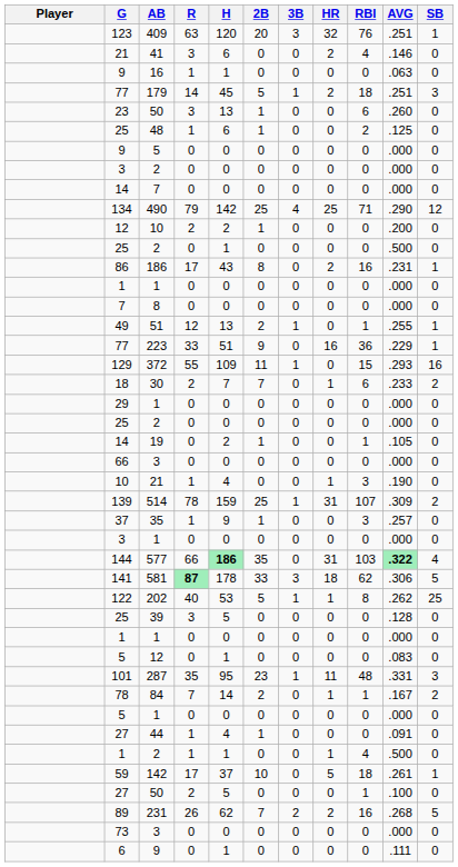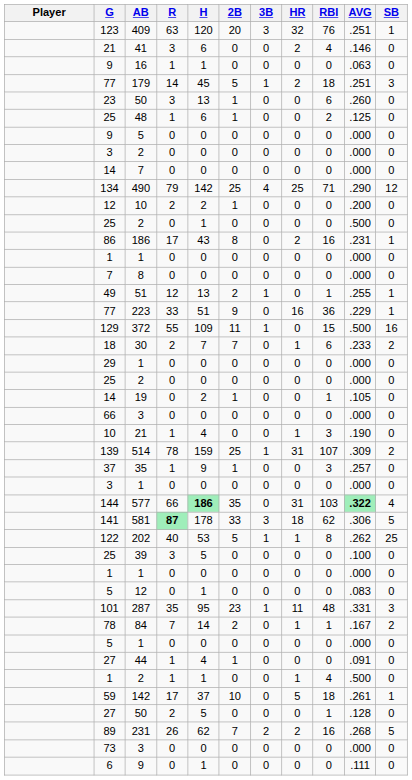 <table class="wikitable sortable" style="text-align:center;">
 <tr>
 <th bgcolor="#DDDDFF" width="20%">Player</th>
 <th bgcolor="#DDDDFF" width="7%"><a href='#'>G</a></th>
 <th bgcolor="#DDDDFF" width="7%"><a href='#'>AB</a></th>
 <th bgcolor="#DDDDFF" width="7%"><a href='#'>R</a></th>
 <th bgcolor="#DDDDFF" width="7%"><a href='#'>H</a></th>
 <th bgcolor="#DDDDFF" width="7%"><a href='#'>2B</a></th>
 <th bgcolor="#DDDDFF" width="7%"><a href='#'>3B</a></th>
 <th bgcolor="#DDDDFF" width="7%"><a href='#'>HR</a></th>
 <th bgcolor="#DDDDFF" width="7%"><a href='#'>RBI</a></th>
 <th bgcolor="#DDDDFF" width="7%"><a href='#'>AVG</a></th>
 <th bgcolor="#DDDDFF" width="7%"><a href='#'>SB</a></th>
 </tr>
 <tr>
 <td></td>
 <td>123</td>
 <td>409</td>
 <td>63</td>
 <td>120</td>
 <td>20</td>
 <td>3</td>
 <td>32</td>
 <td>76</td>
 <td>.251</td>
 <td>1</td>
 </tr>
 <tr>
 <td></td>
 <td>21</td>
 <td>41</td>
 <td>3</td>
 <td>6</td>
 <td>0</td>
 <td>0</td>
 <td>2</td>
 <td>4</td>
 <td>.146</td>
 <td>0</td>
 </tr>
 <tr>
 <td></td>
 <td>9</td>
 <td>16</td>
 <td>1</td>
 <td>1</td>
 <td>0</td>
 <td>0</td>
 <td>0</td>
 <td>0</td>
 <td>.063</td>
 <td>0</td>
 </tr>
 <tr>
 <td></td>
 <td>77</td>
 <td>179</td>
 <td>14</td>
 <td>45</td>
 <td>5</td>
 <td>1</td>
 <td>2</td>
 <td>18</td>
 <td>.251</td>
 <td>3</td>
 </tr>
 <tr>
 <td></td>
 <td>23</td>
 <td>50</td>
 <td>3</td>
 <td>13</td>
 <td>1</td>
 <td>0</td>
 <td>0</td>
 <td>6</td>
 <td>.260</td>
 <td>0</td>
 </tr>
 <tr>
 <td></td>
 <td>25</td>
 <td>48</td>
 <td>1</td>
 <td>6</td>
 <td>1</td>
 <td>0</td>
 <td>0</td>
 <td>2</td>
 <td>.125</td>
 <td>0</td>
 </tr>
 <tr>
 <td></td>
 <td>9</td>
 <td>5</td>
 <td>0</td>
 <td>0</td>
 <td>0</td>
 <td>0</td>
 <td>0</td>
 <td>0</td>
 <td>.000</td>
 <td>0</td>
 </tr>
 <tr>
 <td></td>
 <td>3</td>
 <td>2</td>
 <td>0</td>
 <td>0</td>
 <td>0</td>
 <td>0</td>
 <td>0</td>
 <td>0</td>
 <td>.000</td>
 <td>0</td>
 </tr>
 <tr>
 <td></td>
 <td>14</td>
 <td>7</td>
 <td>0</td>
 <td>0</td>
 <td>0</td>
 <td>0</td>
 <td>0</td>
 <td>0</td>
 <td>.000</td>
 <td>0</td>
 </tr>
 <tr>
 <td></td>
 <td>134</td>
 <td>490</td>
 <td>79</td>
 <td>142</td>
 <td>25</td>
 <td>4</td>
 <td>25</td>
 <td>71</td>
 <td>.290</td>
 <td>12</td>
 </tr>
 <tr>
 <td></td>
 <td>12</td>
 <td>10</td>
 <td>2</td>
 <td>2</td>
 <td>1</td>
 <td>0</td>
 <td>0</td>
 <td>0</td>
 <td>.200</td>
 <td>0</td>
 </tr>
 <tr>
 <td></td>
 <td>25</td>
 <td>2</td>
 <td>0</td>
 <td>1</td>
 <td>0</td>
 <td>0</td>
 <td>0</td>
 <td>0</td>
 <td>.500</td>
 <td>0</td>
 </tr>
 <tr>
 <td></td>
 <td>86</td>
 <td>186</td>
 <td>17</td>
 <td>43</td>
 <td>8</td>
 <td>0</td>
 <td>2</td>
 <td>16</td>
 <td>.231</td>
 <td>1</td>
 </tr>
 <tr>
 <td></td>
 <td>1</td>
 <td>1</td>
 <td>0</td>
 <td>0</td>
 <td>0</td>
 <td>0</td>
 <td>0</td>
 <td>0</td>
 <td>.000</td>
 <td>0</td>
 </tr>
 <tr>
 <td></td>
 <td>7</td>
 <td>8</td>
 <td>0</td>
 <td>0</td>
 <td>0</td>
 <td>0</td>
 <td>0</td>
 <td>0</td>
 <td>.000</td>
 <td>0</td>
 </tr>
 <tr>
 <td></td>
 <td>49</td>
 <td>51</td>
 <td>12</td>
 <td>13</td>
 <td>2</td>
 <td>1</td>
 <td>0</td>
 <td>1</td>
 <td>.255</td>
 <td>1</td>
 </tr>
 <tr>
 <td></td>
 <td>77</td>
 <td>223</td>
 <td>33</td>
 <td>51</td>
 <td>9</td>
 <td>0</td>
 <td>16</td>
 <td>36</td>
 <td>.229</td>
 <td>1</td>
 </tr>
 <tr>
 <td></td>
 <td>129</td>
 <td>372</td>
 <td>55</td>
 <td>109</td>
 <td>11</td>
 <td>1</td>
 <td>0</td>
 <td>15</td>
-<td>.293</td>
+<td>.500</td>
 <td>16</td>
 </tr>
 <tr>
 <td></td>
 <td>18</td>
 <td>30</td>
 <td>2</td>
 <td>7</td>
 <td>7</td>
 <td>0</td>
 <td>1</td>
 <td>6</td>
 <td>.233</td>
 <td>2</td>
 </tr>
 <tr>
 <td></td>
 <td>29</td>
 <td>1</td>
 <td>0</td>
 <td>0</td>
 <td>0</td>
 <td>0</td>
 <td>0</td>
 <td>0</td>
 <td>.000</td>
 <td>0</td>
 </tr>
 <tr>
 <td></td>
 <td>25</td>
 <td>2</td>
 <td>0</td>
 <td>0</td>
 <td>0</td>
 <td>0</td>
 <td>0</td>
 <td>0</td>
 <td>.000</td>
 <td>0</td>
 </tr>
 <tr>
 <td></td>
 <td>14</td>
 <td>19</td>
 <td>0</td>
 <td>2</td>
 <td>1</td>
 <td>0</td>
 <td>0</td>
 <td>1</td>
 <td>.105</td>
 <td>0</td>
 </tr>
 <tr>
 <td></td>
 <td>66</td>
 <td>3</td>
 <td>0</td>
 <td>0</td>
 <td>0</td>
 <td>0</td>
 <td>0</td>
 <td>0</td>
 <td>.000</td>
 <td>0</td>
 </tr>
 <tr>
 <td></td>
 <td>10</td>
 <td>21</td>
 <td>1</td>
 <td>4</td>
 <td>0</td>
 <td>0</td>
 <td>1</td>
 <td>3</td>
 <td>.190</td>
 <td>0</td>
 </tr>
 <tr>
 <td></td>
 <td>139</td>
 <td>514</td>
 <td>78</td>
 <td>159</td>
 <td>25</td>
 <td>1</td>
 <td>31</td>
 <td>107</td>
 <td>.309</td>
 <td>2</td>
 </tr>
 <tr>
 <td></td>
 <td>37</td>
 <td>35</td>
 <td>1</td>
 <td>9</td>
 <td>1</td>
 <td>0</td>
 <td>0</td>
 <td>3</td>
 <td>.257</td>
 <td>0</td>
 </tr>
 <tr>
 <td></td>
 <td>3</td>
 <td>1</td>
 <td>0</td>
 <td>0</td>
 <td>0</td>
 <td>0</td>
 <td>0</td>
 <td>0</td>
 <td>.000</td>
 <td>0</td>
 </tr>
 <tr>
 <td></td>
 <td>144</td>
 <td>577</td>
 <td>66</td>
 <td bgcolor="#9feeba"><strong>186</strong></td>
 <td>35</td>
 <td>0</td>
 <td>31</td>
 <td>103</td>
 <td bgcolor="#9feeba"><strong>.322</strong></td>
 <td>4</td>
 </tr>
 <tr>
 <td></td>
 <td>141</td>
 <td>581</td>
 <td bgcolor="#9feeba"><strong>87</strong></td>
 <td>178</td>
 <td>33</td>
 <td>3</td>
 <td>18</td>
 <td>62</td>
 <td>.306</td>
 <td>5</td>
 </tr>
 <tr>
 <td></td>
 <td>122</td>
 <td>202</td>
 <td>40</td>
 <td>53</td>
 <td>5</td>
 <td>1</td>
 <td>1</td>
 <td>8</td>
 <td>.262</td>
 <td>25</td>
 </tr>
 <tr>
 <td></td>
 <td>25</td>
 <td>39</td>
 <td>3</td>
 <td>5</td>
 <td>0</td>
 <td>0</td>
 <td>0</td>
 <td>0</td>
-<td>.128</td>
+<td>.100</td>
 <td>0</td>
 </tr>
 <tr>
 <td></td>
 <td>1</td>
 <td>1</td>
 <td>0</td>
 <td>0</td>
 <td>0</td>
 <td>0</td>
 <td>0</td>
 <td>0</td>
 <td>.000</td>
 <td>0</td>
 </tr>
 <tr>
 <td></td>
 <td>5</td>
 <td>12</td>
 <td>0</td>
 <td>1</td>
 <td>0</td>
 <td>0</td>
 <td>0</td>
 <td>0</td>
 <td>.083</td>
 <td>0</td>
 </tr>
 <tr>
 <td></td>
 <td>101</td>
 <td>287</td>
 <td>35</td>
 <td>95</td>
 <td>23</td>
 <td>1</td>
 <td>11</td>
 <td>48</td>
 <td>.331</td>
 <td>3</td>
 </tr>
 <tr>
 <td></td>
 <td>78</td>
 <td>84</td>
 <td>7</td>
 <td>14</td>
 <td>2</td>
 <td>0</td>
 <td>1</td>
 <td>1</td>
 <td>.167</td>
 <td>2</td>
 </tr>
 <tr>
 <td></td>
 <td>5</td>
 <td>1</td>
 <td>0</td>
 <td>0</td>
 <td>0</td>
 <td>0</td>
 <td>0</td>
 <td>0</td>
 <td>.000</td>
 <td>0</td>
 </tr>
 <tr>
 <td></td>
 <td>27</td>
 <td>44</td>
 <td>1</td>
 <td>4</td>
 <td>1</td>
 <td>0</td>
 <td>0</td>
 <td>0</td>
 <td>.091</td>
 <td>0</td>
 </tr>
 <tr>
 <td></td>
 <td>1</td>
 <td>2</td>
 <td>1</td>
 <td>1</td>
 <td>0</td>
 <td>0</td>
 <td>1</td>
 <td>4</td>
 <td>.500</td>
 <td>0</td>
 </tr>
 <tr>
 <td></td>
 <td>59</td>
 <td>142</td>
 <td>17</td>
 <td>37</td>
 <td>10</td>
 <td>0</td>
 <td>5</td>
 <td>18</td>
 <td>.261</td>
 <td>1</td>
 </tr>
 <tr>
 <td></td>
 <td>27</td>
 <td>50</td>
 <td>2</td>
 <td>5</td>
 <td>0</td>
 <td>0</td>
 <td>0</td>
 <td>1</td>
-<td>.100</td>
+<td>.128</td>
 <td>0</td>
 </tr>
 <tr>
 <td></td>
 <td>89</td>
 <td>231</td>
 <td>26</td>
 <td>62</td>
 <td>7</td>
 <td>2</td>
 <td>2</td>
 <td>16</td>
 <td>.268</td>
 <td>5</td>
 </tr>
 <tr>
 <td></td>
 <td>73</td>
 <td>3</td>
 <td>0</td>
 <td>0</td>
 <td>0</td>
 <td>0</td>
 <td>0</td>
 <td>0</td>
 <td>.000</td>
 <td>0</td>
 </tr>
 <tr>
 <td></td>
 <td>6</td>
 <td>9</td>
 <td>0</td>
 <td>1</td>
 <td>0</td>
 <td>0</td>
 <td>0</td>
 <td>0</td>
 <td>.111</td>
 <td>0</td>
 </tr>
 </table>
